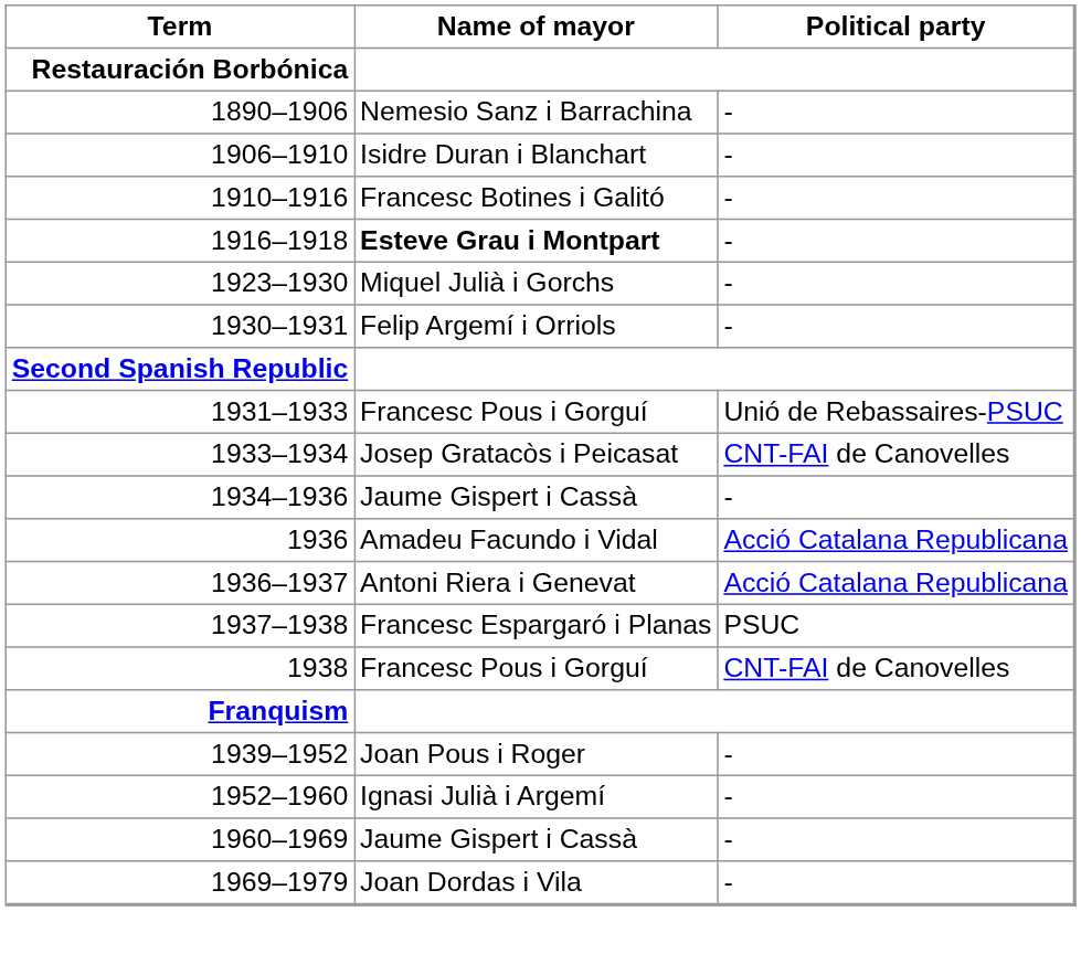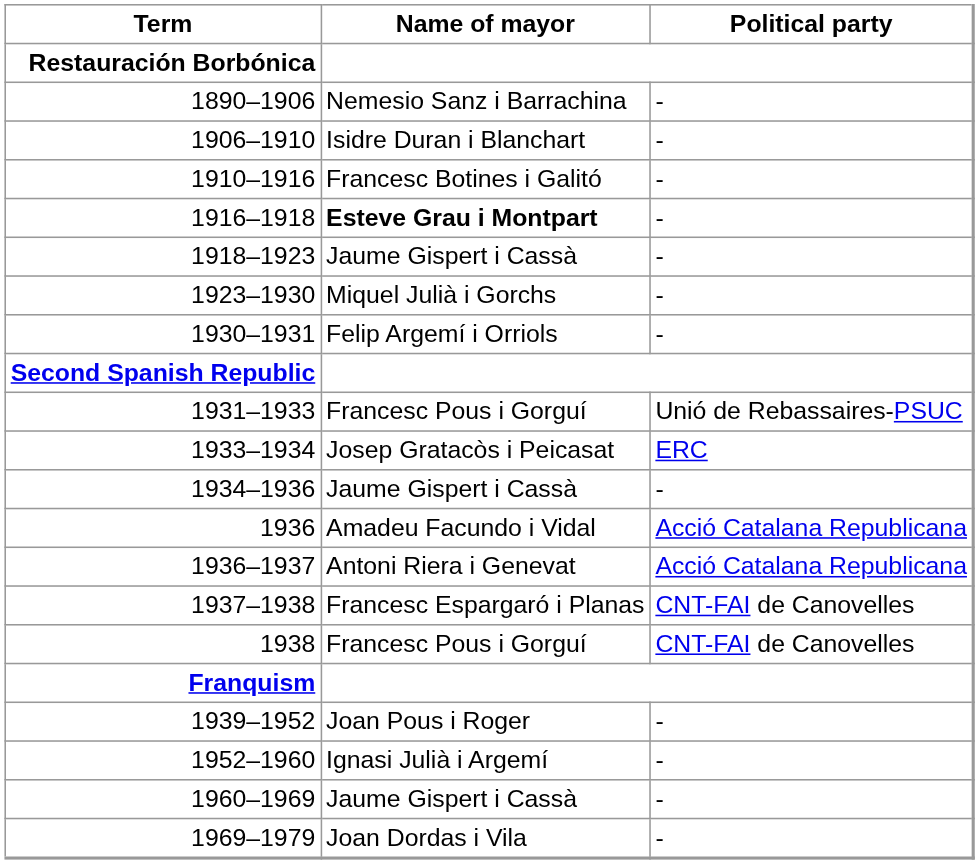 <table align="center" rules="all" cellspacing="0" cellpadding="3" style="border: 1px solid #999; border-right: 2px solid #999; border-bottom:2px solid #999">
 <tr>
 <th>Term</th>
 <th>Name of mayor</th>
 <th>Political party</th>
 </tr>
 <tr>
 <th align=right>Restauración Borbónica</th>
 </tr>
 <tr>
 <td align=right>1890–1906</td>
 <td>Nemesio Sanz i Barrachina</td>
 <td>-</td>
 </tr>
 <tr>
 <td align=right>1906–1910</td>
 <td>Isidre Duran i Blanchart</td>
 <td>-</td>
 </tr>
 <tr>
 <td align=right>1910–1916</td>
 <td>Francesc Botines i Galitó</td>
 <td>-</td>
 </tr>
 <tr>
 <td align=right>1916–1918</td>
 <td><strong>Esteve Grau i Montpart</strong></td>
 <td>-</td>
 </tr>
 <tr>
+<td align=right>1918–1923</td>
+<td>Jaume Gispert i Cassà</td>
+<td>-</td>
+</tr>
+<tr>
 <td align=right>1923–1930</td>
 <td>Miquel Julià i Gorchs</td>
 <td>-</td>
 </tr>
 <tr>
 <td align=right>1930–1931</td>
 <td>Felip Argemí i Orriols</td>
 <td>-</td>
 </tr>
 <tr>
 <th align=right><a href='#'>Second Spanish Republic</a></th>
 </tr>
 <tr>
 <td align=right>1931–1933</td>
 <td>Francesc Pous i Gorguí</td>
 <td>Unió de Rebassaires-<a href='#'>PSUC</a></td>
 </tr>
 <tr>
 <td align=right>1933–1934</td>
 <td>Josep Gratacòs i Peicasat</td>
-<td><a href='#'>CNT-FAI</a> de Canovelles</td>
+<td><a href='#'>ERC</a></td>
 </tr>
 <tr>
 <td align=right>1934–1936</td>
 <td>Jaume Gispert i Cassà</td>
 <td>-</td>
 </tr>
 <tr>
 <td align=right>1936</td>
 <td>Amadeu Facundo i Vidal</td>
 <td><a href='#'>Acció Catalana Republicana</a></td>
 </tr>
 <tr>
 <td align=right>1936–1937</td>
 <td>Antoni Riera i Genevat</td>
 <td><a href='#'>Acció Catalana Republicana</a></td>
 </tr>
 <tr>
 <td align=right>1937–1938</td>
 <td>Francesc Espargaró i Planas</td>
-<td>PSUC</td>
+<td><a href='#'>CNT-FAI</a> de Canovelles</td>
 </tr>
 <tr>
 <td align=right>1938</td>
 <td>Francesc Pous i Gorguí</td>
 <td><a href='#'>CNT-FAI</a> de Canovelles</td>
 </tr>
 <tr>
 <th align=right><a href='#'>Franquism</a></th>
 </tr>
 <tr>
 <td align=right>1939–1952</td>
 <td>Joan Pous i Roger</td>
 <td>-</td>
 </tr>
 <tr>
 <td align=right>1952–1960</td>
 <td>Ignasi Julià i Argemí</td>
 <td>-</td>
 </tr>
 <tr>
 <td align=right>1960–1969</td>
 <td>Jaume Gispert i Cassà</td>
 <td>-</td>
 </tr>
 <tr>
 <td align=right>1969–1979</td>
 <td>Joan Dordas i Vila</td>
 <td>-</td>
 </tr>
 </table>
